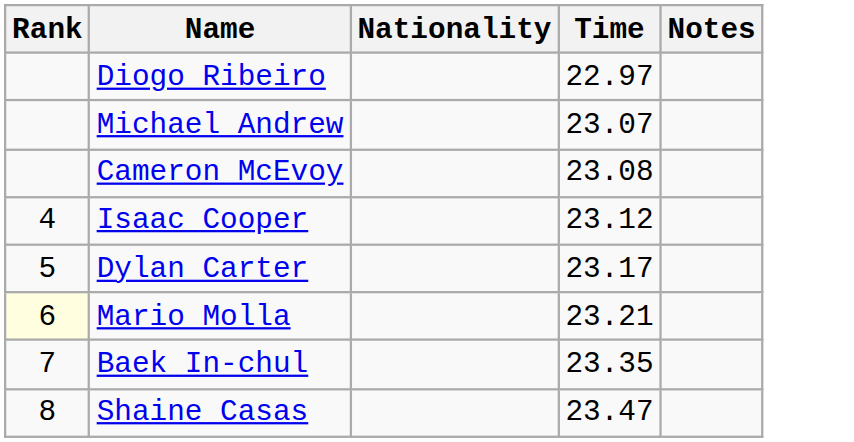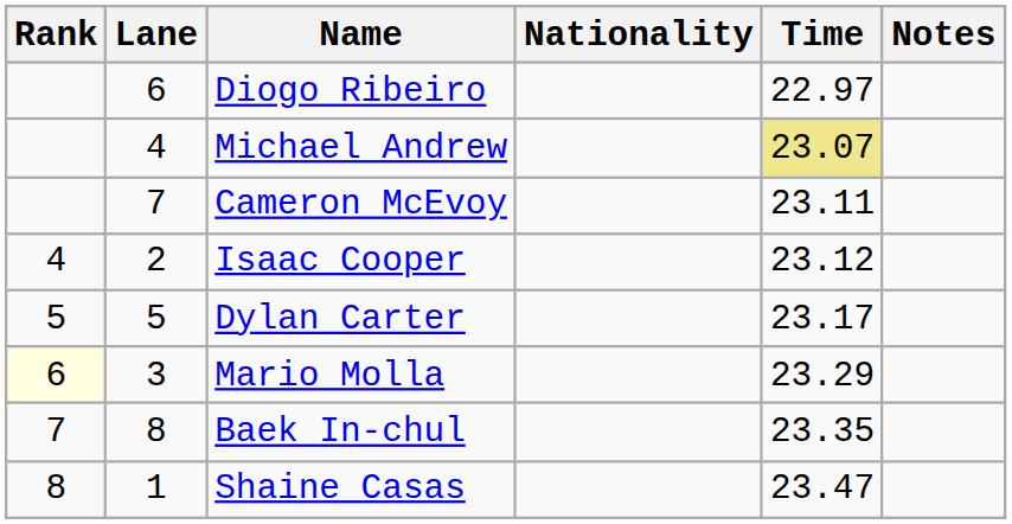 <table class="wikitable sortable" style="text-align:center">
 <tr>
 <th>Rank</th>
+<th>Lane</th>
 <th>Name</th>
 <th>Nationality</th>
 <th>Time</th>
 <th>Notes</th>
 </tr>
 <tr>
 <td></td>
+<td>6</td>
 <td align=left><a href='#'>Diogo Ribeiro</a></td>
 <td align=left></td>
 <td>22.97</td>
 <td></td>
 </tr>
 <tr>
 <td></td>
+<td>4</td>
 <td align=left><a href='#'>Michael Andrew</a></td>
 <td align=left></td>
-<td>23.07</td>
+<td style="background: khaki;">23.07</td>
 <td></td>
 </tr>
 <tr>
 <td></td>
+<td>7</td>
 <td align=left><a href='#'>Cameron McEvoy</a></td>
 <td align=left></td>
-<td>23.08</td>
+<td>23.11</td>
 <td></td>
 </tr>
 <tr>
 <td>4</td>
+<td>2</td>
 <td align=left><a href='#'>Isaac Cooper</a></td>
 <td align=left></td>
 <td>23.12</td>
 <td></td>
 </tr>
 <tr>
+<td>5</td>
 <td>5</td>
 <td align=left><a href='#'>Dylan Carter</a></td>
 <td align=left></td>
 <td>23.17</td>
 <td></td>
 </tr>
 <tr>
 <td style="background: lightyellow;">6</td>
+<td>3</td>
 <td align=left><a href='#'>Mario Molla</a></td>
 <td align=left></td>
-<td>23.21</td>
+<td>23.29</td>
 <td></td>
 </tr>
 <tr>
 <td>7</td>
+<td>8</td>
 <td align=left><a href='#'>Baek In-chul</a></td>
 <td align=left></td>
 <td>23.35</td>
 <td></td>
 </tr>
 <tr>
 <td>8</td>
+<td>1</td>
 <td align=left><a href='#'>Shaine Casas</a></td>
 <td align=left></td>
 <td>23.47</td>
 <td></td>
 </tr>
 </table>
